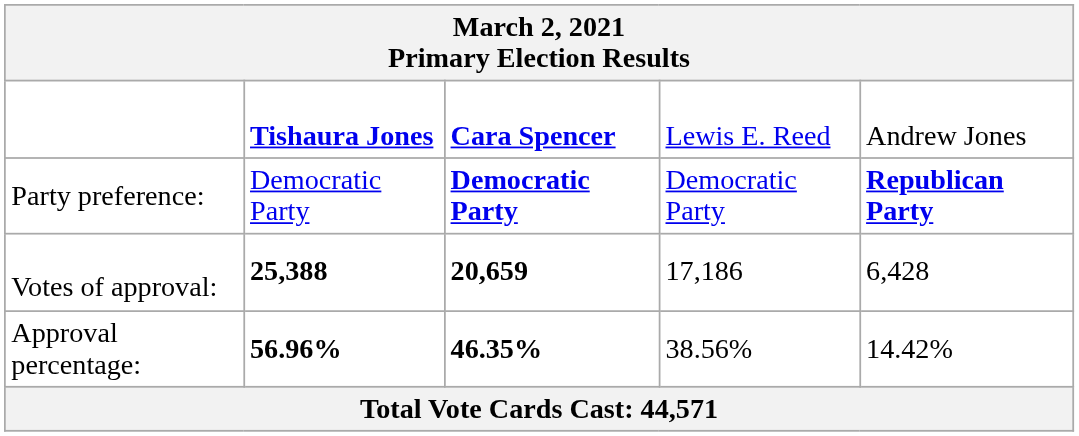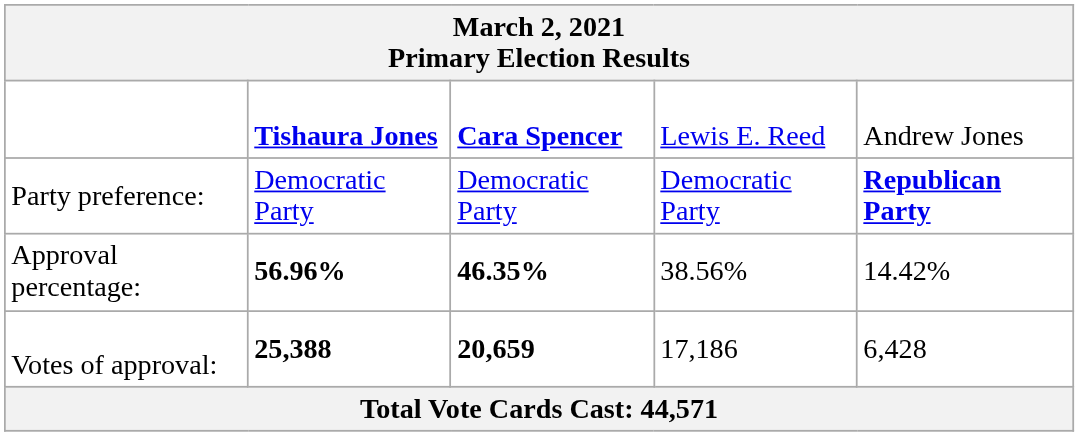 <table class="wikitable" style="background:transparent; width=40%;" colspan="4">
 <tr>
 <th colspan="5">March 2, 2021<br>Primary Election Results</th>
 </tr>
 <tr>
 <td></td>
 <td><br><strong><a href='#'>Tishaura Jones</a></strong></td>
 <td><br><strong><a href='#'>Cara Spencer</a></strong></td>
 <td><br><a href='#'>Lewis E. Reed</a></td>
 <td><br>Andrew Jones</td>
 </tr>
 <tr>
 <td>Party preference:</td>
 <td><a href='#'>Democratic Party</a></td>
-<td><strong><a href='#'>Democratic Party</a></strong></td>
+<td><a href='#'>Democratic Party</a></td>
 <td><a href='#'>Democratic Party</a></td>
 <td><strong><a href='#'>Republican Party</a></strong></td>
+</tr>
+<tr>
+<td>Approval percentage:</td>
+<td><strong>56.96%</strong></td>
+<td><strong>46.35%</strong></td>
+<td>38.56%</td>
+<td>14.42%</td>
 </tr>
 <tr>
 <td><br>Votes of approval:</td>
 <td><strong>25,388</strong></td>
 <td><strong>20,659</strong></td>
 <td>17,186</td>
 <td>6,428</td>
 </tr>
 <tr>
-<td>Approval percentage:</td>
-<td><strong>56.96%</strong></td>
-<td><strong>46.35%</strong></td>
-<td>38.56%</td>
-<td>14.42%</td>
-</tr>
-<tr>
 <th colspan="5"><strong> Total Vote Cards Cast: 44,571 </strong></th>
 </tr>
 </table>
